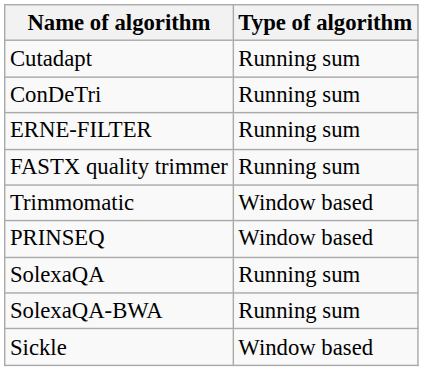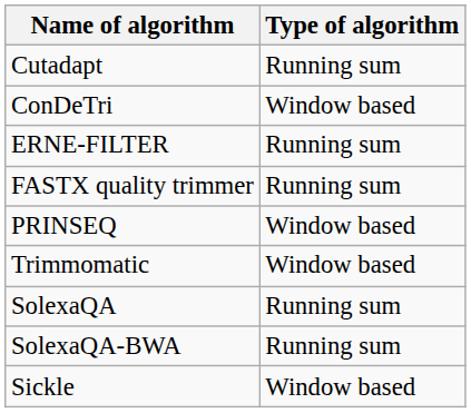 <table class="wikitable">
 <tr>
 <th>Name of algorithm</th>
 <th>Type of algorithm</th>
 </tr>
 <tr>
 <td>Cutadapt</td>
 <td>Running sum</td>
 </tr>
 <tr>
 <td>ConDeTri</td>
-<td>Running sum</td>
+<td>Window based</td>
 </tr>
 <tr>
 <td>ERNE-FILTER</td>
 <td>Running sum</td>
 </tr>
 <tr>
 <td>FASTX quality trimmer</td>
 <td>Running sum</td>
 </tr>
 <tr>
-<td>Trimmomatic</td>
+<td>PRINSEQ</td>
 <td>Window based</td>
 </tr>
 <tr>
-<td>PRINSEQ</td>
+<td>Trimmomatic</td>
 <td>Window based</td>
 </tr>
 <tr>
 <td>SolexaQA</td>
 <td>Running sum</td>
 </tr>
 <tr>
 <td>SolexaQA-BWA</td>
 <td>Running sum</td>
 </tr>
 <tr>
 <td>Sickle</td>
 <td>Window based</td>
 </tr>
 </table>
